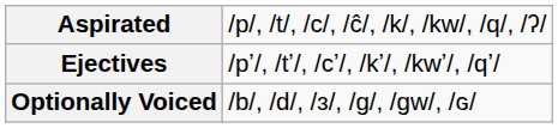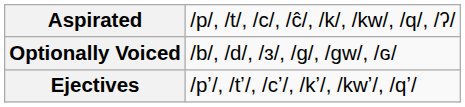 <table class="wikitable">
 <tr>
 <th>Aspirated</th>
 <td>/p/, /t/, /c/, /ĉ/, /k/, /kw/, /q/, /ʔ/</td>
 </tr>
 <tr>
+<th>Optionally Voiced</th>
+<td>/b/, /d/, /ɜ/, /g/, /gw/, /ɢ/</td>
+</tr>
+<tr>
 <th>Ejectives</th>
 <td>/pʼ/, /tʼ/, /cʼ/, /kʼ/, /kwʼ/, /qʼ/</td>
 </tr>
-<tr>
-<th>Optionally Voiced</th>
-<td>/b/, /d/, /ɜ/, /g/, /gw/, /ɢ/</td>
-</tr>
 </table>
